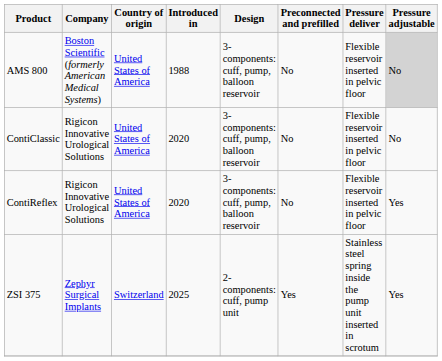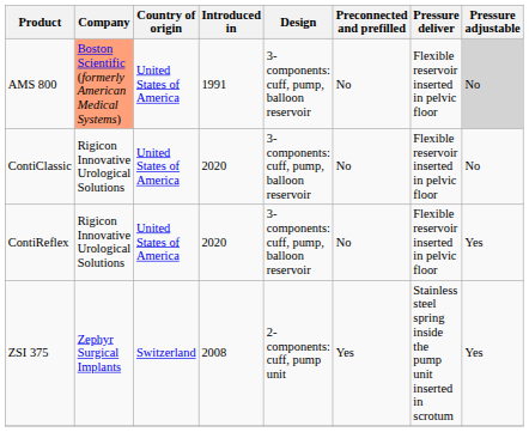 <table class="wikitable sortable">
 <tr>
 <th>Product</th>
 <th>Company</th>
 <th>Country of origin</th>
 <th>Introduced in</th>
 <th>Design</th>
 <th>Preconnected and prefilled</th>
 <th>Pressure deliver</th>
 <th>Pressure adjustable</th>
 </tr>
 <tr>
 <td>AMS 800</td>
-<td><a href='#'>Boston Scientific</a> (<em>formerly American Medical Systems</em>)</td>
+<td style="background: lightsalmon;"><a href='#'>Boston Scientific</a> (<em>formerly American Medical Systems</em>)</td>
 <td><a href='#'>United States of America</a></td>
-<td>1988</td>
+<td>1991</td>
 <td>3-components: cuff, pump, balloon reservoir</td>
 <td>No</td>
 <td>Flexible reservoir inserted in pelvic floor</td>
 <td style="background: lightgrey;">No</td>
 </tr>
 <tr>
 <td>ContiClassic</td>
 <td>Rigicon Innovative Urological Solutions</td>
 <td><a href='#'>United States of America</a></td>
 <td>2020</td>
 <td>3-components: cuff, pump, balloon reservoir</td>
 <td>No</td>
 <td>Flexible reservoir inserted in pelvic floor</td>
 <td>No</td>
 </tr>
 <tr>
 <td>ContiReflex</td>
 <td>Rigicon Innovative Urological Solutions</td>
 <td><a href='#'>United States of America</a></td>
 <td>2020</td>
 <td>3-components: cuff, pump, balloon reservoir</td>
 <td>No</td>
 <td>Flexible reservoir inserted in pelvic floor</td>
 <td>Yes</td>
 </tr>
 <tr>
 <td>ZSI 375</td>
 <td><a href='#'>Zephyr Surgical Implants</a></td>
 <td><a href='#'>Switzerland</a></td>
-<td>2025</td>
+<td>2008</td>
 <td>2-components: cuff, pump unit</td>
 <td>Yes</td>
 <td>Stainless steel spring inside the pump unit inserted in scrotum</td>
 <td>Yes</td>
 </tr>
 <tr>
 </tr>
 </table>
